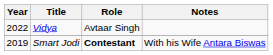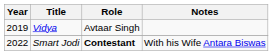 <table class="wikitable sortable">
 <tr>
 <th>Year</th>
 <th>Title</th>
 <th>Role</th>
 <th>Notes</th>
 </tr>
 <tr>
-<td>2022</td>
+<td>2019</td>
 <td><em><a href='#'>Vidya</a></em></td>
 <td>Avtaar Singh</td>
 <td></td>
 </tr>
 <tr>
 </tr>
 <tr>
-<td>2019</td>
+<td>2022</td>
 <td><em>Smart Jodi</em></td>
 <td><strong>Contestant</strong></td>
 <td>With his Wife <a href='#'>Antara Biswas</a></td>
 </tr>
 </table>
